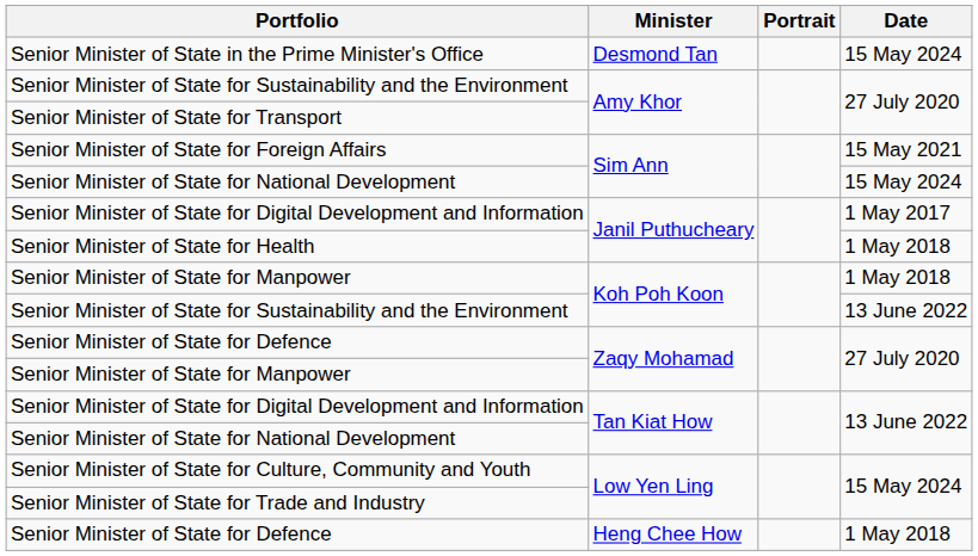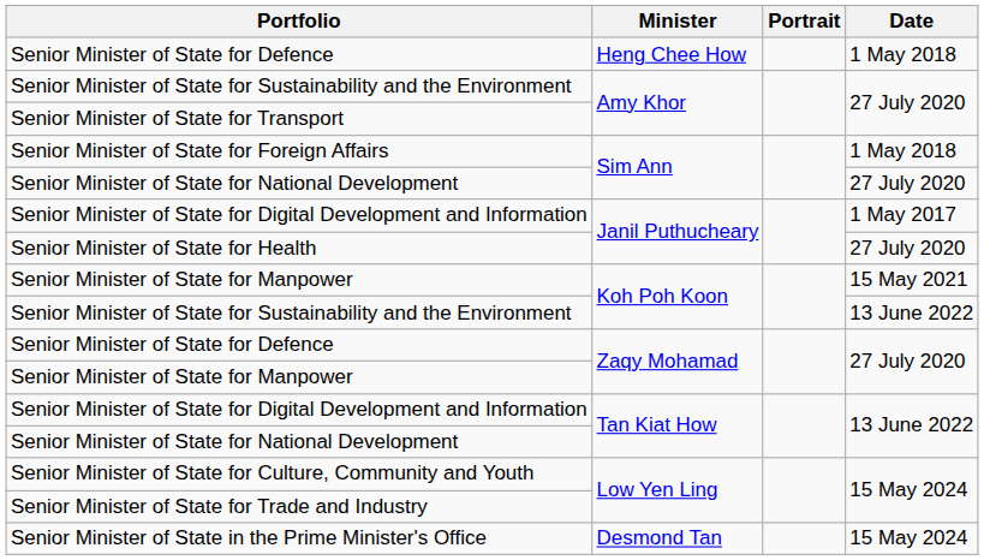 <table class="wikitable" style="margin: 1em auto 1em auto">
 <tr>
 <th>Portfolio</th>
 <th>Minister</th>
 <th>Portrait</th>
 <th>Date</th>
 </tr>
 <tr>
-<td>Senior Minister of State in the Prime Minister's Office</td>
-<td><a href='#'>Desmond Tan</a></td>
+<td>Senior Minister of State for Defence</td>
+<td><a href='#'>Heng Chee How</a></td>
 <td></td>
-<td>15 May 2024</td>
+<td>1 May 2018</td>
 </tr>
 <tr>
 <td>Senior Minister of State for Sustainability and the Environment</td>
 <td rowspan="2"><a href='#'>Amy Khor</a></td>
 <td rowspan="2"></td>
 <td rowspan="2">27 July 2020</td>
 </tr>
 <tr>
 <td>Senior Minister of State for Transport</td>
 </tr>
 <tr>
 <td>Senior Minister of State for Foreign Affairs</td>
 <td rowspan="2"><a href='#'>Sim Ann</a></td>
 <td rowspan="2"></td>
-<td>15 May 2021</td>
+<td>1 May 2018</td>
 </tr>
 <tr>
 <td>Senior Minister of State for National Development</td>
-<td>15 May 2024</td>
+<td>27 July 2020</td>
 </tr>
 <tr>
 <td>Senior Minister of State for Digital Development and Information</td>
 <td rowspan="2"><a href='#'>Janil Puthucheary</a></td>
 <td rowspan="2"></td>
 <td>1 May 2017</td>
 </tr>
 <tr>
 <td>Senior Minister of State for Health</td>
-<td>1 May 2018</td>
+<td>27 July 2020</td>
 </tr>
 <tr>
 <td>Senior Minister of State for Manpower</td>
 <td rowspan="2"><a href='#'>Koh Poh Koon</a></td>
 <td rowspan="2"></td>
-<td>1 May 2018</td>
+<td>15 May 2021</td>
 </tr>
 <tr>
 <td>Senior Minister of State for Sustainability and the Environment</td>
 <td>13 June 2022</td>
 </tr>
 <tr>
 <td>Senior Minister of State for Defence</td>
 <td rowspan="2"><a href='#'>Zaqy Mohamad</a></td>
 <td rowspan="2"></td>
 <td rowspan="2">27 July 2020</td>
 </tr>
 <tr>
 <td>Senior Minister of State for Manpower</td>
 </tr>
 <tr>
 <td>Senior Minister of State for Digital Development and Information</td>
 <td rowspan="2"><a href='#'>Tan Kiat How</a></td>
 <td rowspan="2"></td>
 <td rowspan="2">13 June 2022</td>
 </tr>
 <tr>
 <td>Senior Minister of State for National Development</td>
 </tr>
 <tr>
 <td>Senior Minister of State for Culture, Community and Youth</td>
 <td rowspan="2"><a href='#'>Low Yen Ling</a></td>
 <td rowspan="2"></td>
 <td rowspan="2">15 May 2024</td>
 </tr>
 <tr>
 <td>Senior Minister of State for Trade and Industry</td>
 </tr>
 <tr>
-<td>Senior Minister of State for Defence</td>
-<td><a href='#'>Heng Chee How</a></td>
+<td>Senior Minister of State in the Prime Minister's Office</td>
+<td><a href='#'>Desmond Tan</a></td>
 <td></td>
-<td>1 May 2018</td>
+<td>15 May 2024</td>
 </tr>
 </table>
